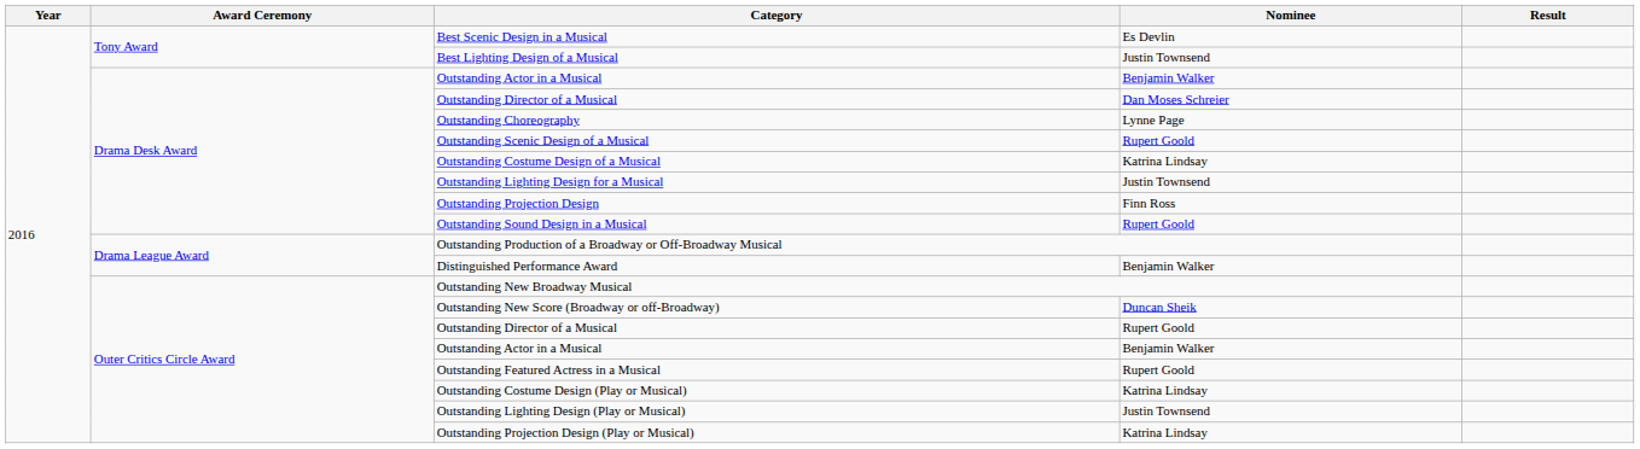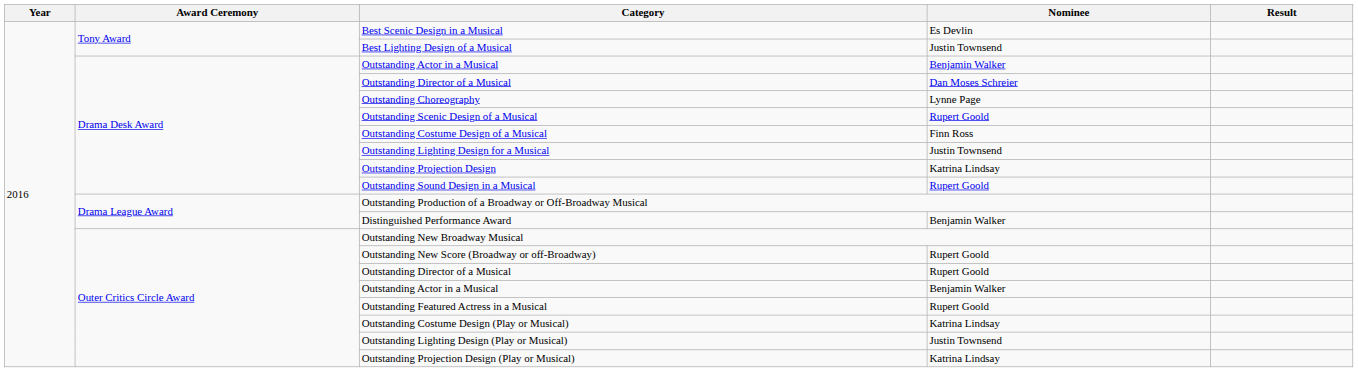 <table class="wikitable" width="100%">
 <tr>
 <th width="5%">Year</th>
 <th width="20%">Award Ceremony</th>
 <th width="40%">Category</th>
 <th width="20%">Nominee</th>
 <th width="10%">Result</th>
 </tr>
 <tr>
 <td rowspan="20">2016</td>
 <td rowspan="2"><a href='#'>Tony Award</a></td>
 <td><a href='#'>Best Scenic Design in a Musical</a></td>
 <td>Es Devlin</td>
 <td></td>
 </tr>
 <tr>
 <td><a href='#'>Best Lighting Design of a Musical</a></td>
 <td>Justin Townsend</td>
 <td></td>
 </tr>
 <tr>
 <td rowspan="8"><a href='#'>Drama Desk Award</a></td>
 <td><a href='#'>Outstanding Actor in a Musical</a></td>
 <td><a href='#'>Benjamin Walker</a></td>
 <td></td>
 </tr>
 <tr>
 <td><a href='#'>Outstanding Director of a Musical</a></td>
 <td><a href='#'>Dan Moses Schreier</a></td>
 <td></td>
 </tr>
 <tr>
 <td><a href='#'>Outstanding Choreography</a></td>
 <td>Lynne Page</td>
 <td></td>
 </tr>
 <tr>
 <td><a href='#'>Outstanding Scenic Design of a Musical</a></td>
 <td><a href='#'>Rupert Goold</a></td>
 <td></td>
 </tr>
 <tr>
 <td><a href='#'>Outstanding Costume Design of a Musical</a></td>
-<td>Katrina Lindsay</td>
+<td>Finn Ross</td>
 <td></td>
 </tr>
 <tr>
 <td><a href='#'>Outstanding Lighting Design for a Musical</a></td>
 <td>Justin Townsend</td>
 <td></td>
 </tr>
 <tr>
 <td><a href='#'>Outstanding Projection Design</a></td>
-<td>Finn Ross</td>
+<td>Katrina Lindsay</td>
 <td></td>
 </tr>
 <tr>
 <td><a href='#'>Outstanding Sound Design in a Musical</a></td>
 <td><a href='#'>Rupert Goold</a></td>
 <td></td>
 </tr>
 <tr>
 <td rowspan="2"><a href='#'>Drama League Award</a></td>
 <td colspan="2">Outstanding Production of a Broadway or Off-Broadway Musical</td>
 <td></td>
 </tr>
 <tr>
 <td>Distinguished Performance Award</td>
 <td>Benjamin Walker</td>
 <td></td>
 </tr>
 <tr>
 <td rowspan="8"><a href='#'>Outer Critics Circle Award</a></td>
 <td colspan="2">Outstanding New Broadway Musical</td>
 <td></td>
 </tr>
 <tr>
 <td>Outstanding New Score (Broadway or off-Broadway)</td>
-<td><a href='#'>Duncan Sheik</a></td>
+<td>Rupert Goold</td>
 <td></td>
 </tr>
 <tr>
 <td>Outstanding Director of a Musical</td>
 <td>Rupert Goold</td>
 <td></td>
 </tr>
 <tr>
 <td>Outstanding Actor in a Musical</td>
 <td>Benjamin Walker</td>
 <td></td>
 </tr>
 <tr>
 <td>Outstanding Featured Actress in a Musical</td>
 <td>Rupert Goold</td>
 <td></td>
 </tr>
 <tr>
 <td>Outstanding Costume Design (Play or Musical)</td>
 <td>Katrina Lindsay</td>
 <td></td>
 </tr>
 <tr>
 <td>Outstanding Lighting Design (Play or Musical)</td>
 <td>Justin Townsend</td>
 <td></td>
 </tr>
 <tr>
 <td>Outstanding Projection Design (Play or Musical)</td>
 <td>Katrina Lindsay</td>
 <td></td>
 </tr>
 </table>
